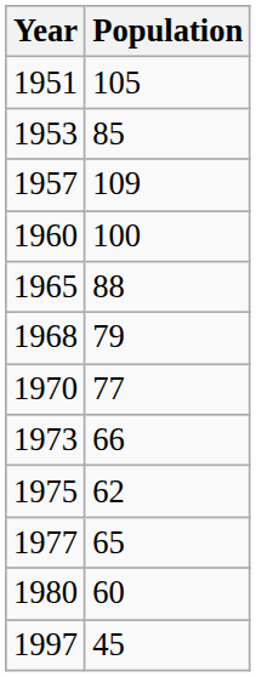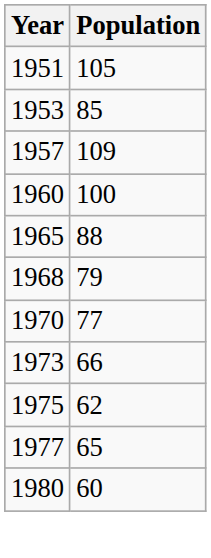 <table class="wikitable">
 <tr>
 <th>Year</th>
 <th>Population</th>
 </tr>
 <tr>
 <td>1951</td>
 <td>105</td>
 </tr>
 <tr>
 <td>1953</td>
 <td>85</td>
 </tr>
 <tr>
 <td>1957</td>
 <td>109</td>
 </tr>
 <tr>
 <td>1960</td>
 <td>100</td>
 </tr>
 <tr>
 <td>1965</td>
 <td>88</td>
 </tr>
 <tr>
 <td>1968</td>
 <td>79</td>
 </tr>
 <tr>
 <td>1970</td>
 <td>77</td>
 </tr>
 <tr>
 <td>1973</td>
 <td>66</td>
 </tr>
 <tr>
 <td>1975</td>
 <td>62</td>
 </tr>
 <tr>
 <td>1977</td>
 <td>65</td>
 </tr>
 <tr>
 <td>1980</td>
 <td>60</td>
 </tr>
-<tr>
-<td>1997</td>
-<td>45</td>
-</tr>
 </table>
